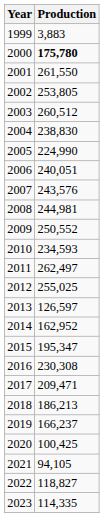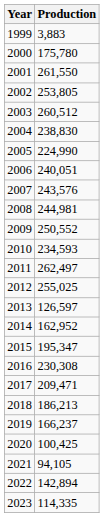 <table class="wikitable">
 <tr>
 <th>Year</th>
 <th>Production</th>
 </tr>
 <tr>
 <td>1999</td>
 <td>3,883</td>
 </tr>
 <tr>
 <td>2000</td>
-<td><strong>175,780</strong></td>
+<td>175,780</td>
 </tr>
 <tr>
 <td>2001</td>
 <td>261,550</td>
 </tr>
 <tr>
 <td>2002</td>
 <td>253,805</td>
 </tr>
 <tr>
 <td>2003</td>
 <td>260,512</td>
 </tr>
 <tr>
 <td>2004</td>
 <td>238,830</td>
 </tr>
 <tr>
 <td>2005</td>
 <td>224,990</td>
 </tr>
 <tr>
 <td>2006</td>
 <td>240,051</td>
 </tr>
 <tr>
 <td>2007</td>
 <td>243,576</td>
 </tr>
 <tr>
 <td>2008</td>
 <td>244,981</td>
 </tr>
 <tr>
 <td>2009</td>
 <td>250,552</td>
 </tr>
 <tr>
 <td>2010</td>
 <td>234,593</td>
 </tr>
 <tr>
 <td>2011</td>
 <td>262,497</td>
 </tr>
 <tr>
 <td>2012</td>
 <td>255,025</td>
 </tr>
 <tr>
 <td>2013</td>
 <td>126,597</td>
 </tr>
 <tr>
 <td>2014</td>
 <td>162,952</td>
 </tr>
 <tr>
 <td>2015</td>
 <td>195,347</td>
 </tr>
 <tr>
 <td>2016</td>
 <td>230,308</td>
 </tr>
 <tr>
 <td>2017</td>
 <td>209,471</td>
 </tr>
 <tr>
 <td>2018</td>
 <td>186,213</td>
 </tr>
 <tr>
 <td>2019</td>
 <td>166,237</td>
 </tr>
 <tr>
 <td>2020</td>
 <td>100,425</td>
 </tr>
 <tr>
 <td>2021</td>
 <td>94,105</td>
 </tr>
 <tr>
 <td>2022</td>
-<td>118,827</td>
+<td>142,894</td>
 </tr>
 <tr>
 <td>2023</td>
 <td>114,335</td>
 </tr>
 </table>
